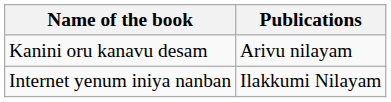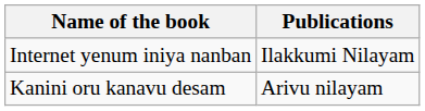 <table class="wikitable sortable">
 <tr>
 <th>Name of the book</th>
 <th>Publications</th>
 </tr>
 <tr>
+<td>Internet yenum iniya nanban</td>
+<td>Ilakkumi Nilayam</td>
+</tr>
+<tr>
 <td>Kanini oru kanavu desam</td>
 <td>Arivu nilayam</td>
 </tr>
-<tr>
-<td>Internet yenum iniya nanban</td>
-<td>Ilakkumi Nilayam</td>
-</tr>
 </table>
